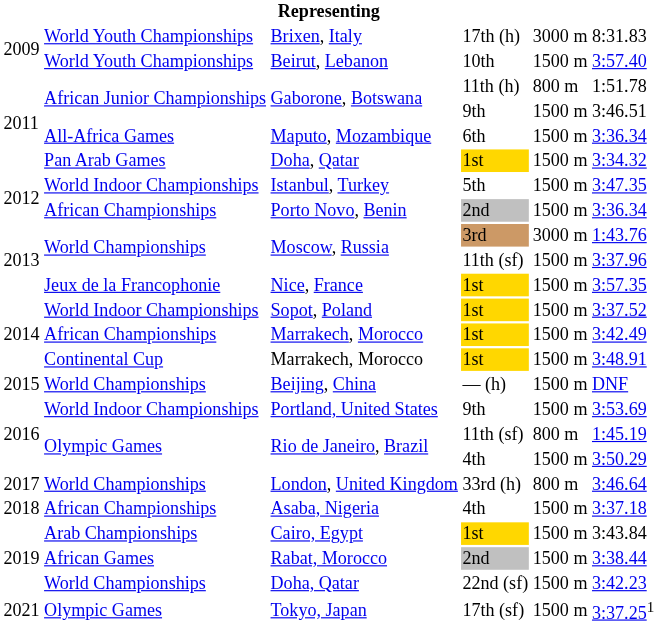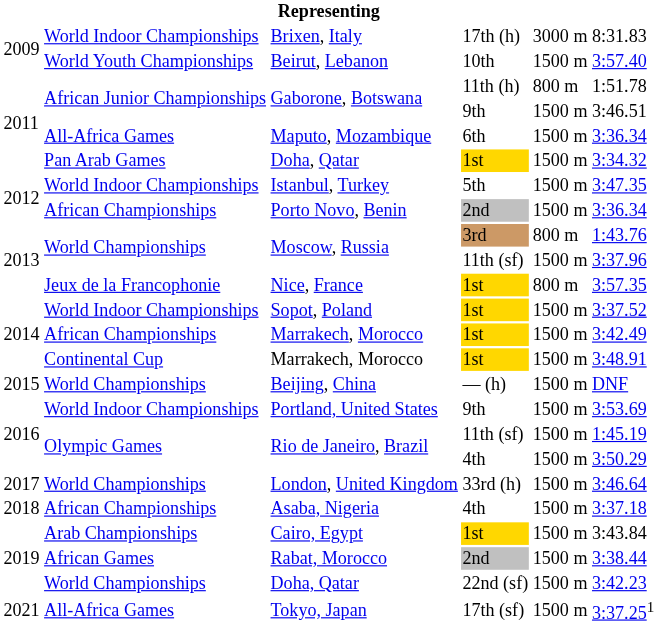 <table>
 <tr>
 <th colspan=6>Representing </th>
 </tr>
 <tr>
 <td rowspan=2>2009</td>
-<td><a href='#'>World Youth Championships</a></td>
+<td><a href='#'>World Indoor Championships</a></td>
 <td><a href='#'>Brixen</a>, <a href='#'>Italy</a></td>
 <td>17th (h)</td>
 <td>3000 m</td>
 <td>8:31.83</td>
 </tr>
 <tr>
 <td><a href='#'>World Youth Championships</a></td>
 <td><a href='#'>Beirut</a>, <a href='#'>Lebanon</a></td>
 <td>10th</td>
 <td>1500 m</td>
 <td><a href='#'>3:57.40</a></td>
 </tr>
 <tr>
 <td rowspan=4>2011</td>
 <td rowspan=2><a href='#'>African Junior Championships</a></td>
 <td rowspan=2><a href='#'>Gaborone</a>, <a href='#'>Botswana</a></td>
 <td>11th (h)</td>
 <td>800 m</td>
 <td>1:51.78</td>
 </tr>
 <tr>
 <td>9th</td>
 <td>1500 m</td>
 <td>3:46.51</td>
 </tr>
 <tr>
 <td><a href='#'>All-Africa Games</a></td>
 <td><a href='#'>Maputo</a>, <a href='#'>Mozambique</a></td>
 <td>6th</td>
 <td>1500 m</td>
 <td><a href='#'>3:36.34</a></td>
 </tr>
 <tr>
 <td><a href='#'>Pan Arab Games</a></td>
 <td><a href='#'>Doha</a>, <a href='#'>Qatar</a></td>
 <td bgcolor=gold>1st</td>
 <td>1500 m</td>
 <td><a href='#'>3:34.32</a></td>
 </tr>
 <tr>
 <td rowspan=2>2012</td>
 <td><a href='#'>World Indoor Championships</a></td>
 <td><a href='#'>Istanbul</a>, <a href='#'>Turkey</a></td>
 <td>5th</td>
 <td>1500 m</td>
 <td><a href='#'>3:47.35</a></td>
 </tr>
 <tr>
 <td><a href='#'>African Championships</a></td>
 <td><a href='#'>Porto Novo</a>, <a href='#'>Benin</a></td>
 <td bgcolor=silver>2nd</td>
 <td>1500 m</td>
 <td><a href='#'>3:36.34</a></td>
 </tr>
 <tr>
 <td rowspan=3>2013</td>
 <td rowspan=2><a href='#'>World Championships</a></td>
 <td rowspan=2><a href='#'>Moscow</a>, <a href='#'>Russia</a></td>
 <td bgcolor=cc9966>3rd</td>
-<td>3000 m</td>
+<td>800 m</td>
 <td><a href='#'>1:43.76</a></td>
 </tr>
 <tr>
 <td>11th (sf)</td>
 <td>1500 m</td>
 <td><a href='#'>3:37.96</a></td>
 </tr>
 <tr>
 <td><a href='#'>Jeux de la Francophonie</a></td>
 <td><a href='#'>Nice</a>, <a href='#'>France</a></td>
 <td bgcolor=gold>1st</td>
-<td>1500 m</td>
+<td>800 m</td>
 <td><a href='#'>3:57.35</a></td>
 </tr>
 <tr>
 <td rowspan=3>2014</td>
 <td><a href='#'>World Indoor Championships</a></td>
 <td><a href='#'>Sopot</a>, <a href='#'>Poland</a></td>
 <td bgcolor=gold>1st</td>
 <td>1500 m</td>
 <td><a href='#'>3:37.52</a></td>
 </tr>
 <tr>
 <td><a href='#'>African Championships</a></td>
 <td><a href='#'>Marrakech</a>, <a href='#'>Morocco</a></td>
 <td bgcolor=gold>1st</td>
 <td>1500 m</td>
 <td><a href='#'>3:42.49</a></td>
 </tr>
 <tr>
 <td><a href='#'>Continental Cup</a></td>
 <td>Marrakech, Morocco</td>
 <td bgcolor=gold>1st</td>
 <td>1500 m</td>
 <td><a href='#'>3:48.91</a></td>
 </tr>
 <tr>
 <td>2015</td>
 <td><a href='#'>World Championships</a></td>
 <td><a href='#'>Beijing</a>, <a href='#'>China</a></td>
 <td>— (h)</td>
 <td>1500 m</td>
 <td><a href='#'>DNF</a></td>
 </tr>
 <tr>
 <td rowspan=3>2016</td>
 <td><a href='#'>World Indoor Championships</a></td>
 <td><a href='#'>Portland, United States</a></td>
 <td>9th</td>
 <td>1500 m</td>
 <td><a href='#'>3:53.69</a></td>
 </tr>
 <tr>
 <td rowspan=2><a href='#'>Olympic Games</a></td>
 <td rowspan=2><a href='#'>Rio de Janeiro</a>, <a href='#'>Brazil</a></td>
 <td>11th (sf)</td>
-<td>800 m</td>
+<td>1500 m</td>
 <td><a href='#'>1:45.19</a></td>
 </tr>
 <tr>
 <td>4th</td>
 <td>1500 m</td>
 <td><a href='#'>3:50.29</a></td>
 </tr>
 <tr>
 <td>2017</td>
 <td><a href='#'>World Championships</a></td>
 <td><a href='#'>London</a>, <a href='#'>United Kingdom</a></td>
 <td>33rd (h)</td>
-<td>800 m</td>
+<td>1500 m</td>
 <td><a href='#'>3:46.64</a></td>
 </tr>
 <tr>
 <td>2018</td>
 <td><a href='#'>African Championships</a></td>
 <td><a href='#'>Asaba, Nigeria</a></td>
 <td>4th</td>
 <td>1500 m</td>
 <td><a href='#'>3:37.18</a></td>
 </tr>
 <tr>
 <td rowspan=3>2019</td>
 <td><a href='#'>Arab Championships</a></td>
 <td><a href='#'>Cairo, Egypt</a></td>
 <td bgcolor=gold>1st</td>
 <td>1500 m</td>
 <td>3:43.84</td>
 </tr>
 <tr>
 <td><a href='#'>African Games</a></td>
 <td><a href='#'>Rabat, Morocco</a></td>
 <td bgcolor=silver>2nd</td>
 <td>1500 m</td>
 <td><a href='#'>3:38.44</a></td>
 </tr>
 <tr>
 <td><a href='#'>World Championships</a></td>
 <td><a href='#'>Doha, Qatar</a></td>
 <td>22nd (sf)</td>
 <td>1500 m</td>
 <td><a href='#'>3:42.23</a></td>
 </tr>
 <tr>
 <td>2021</td>
-<td><a href='#'>Olympic Games</a></td>
+<td><a href='#'>All-Africa Games</a></td>
 <td><a href='#'>Tokyo, Japan</a></td>
 <td>17th (sf)</td>
 <td>1500 m</td>
 <td><a href='#'>3:37.25</a><sup>1</sup></td>
 </tr>
 </table>
